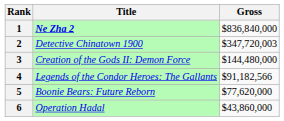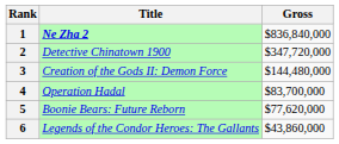 <table class="wikitable sortable" style="margin:auto; margin:auto;">
 <tr>
 <th>Rank</th>
 <th>Title</th>
 <th>Gross </th>
 </tr>
 <tr>
 <th>1</th>
 <td style="background:#b6fcb6;"><strong><em><a href='#'>Ne Zha 2</a></em> </strong></td>
 <td>$836,840,000</td>
 </tr>
 <tr>
 <th>2</th>
 <td style="background:#b6fcb6;"><em><a href='#'>Detective Chinatown 1900</a></em> </td>
-<td>$347,720,003</td>
+<td>$347,720,000</td>
 </tr>
 <tr>
 <th>3</th>
 <td style="background:#b6fcb6;"><em><a href='#'>Creation of the Gods II: Demon Force</a></em> </td>
 <td>$144,480,000</td>
 </tr>
 <tr>
 <th>4</th>
-<td style="background:#b6fcb6;"><em><a href='#'>Legends of the Condor Heroes: The Gallants</a></em> </td>
-<td>$91,182,566</td>
+<td style="background:#b6fcb6;"><em><a href='#'>Operation Hadal</a></em> </td>
+<td>$83,700,000</td>
 </tr>
 <tr>
 <th>5</th>
 <td style="background:#b6fcb6;"><em><a href='#'>Boonie Bears: Future Reborn</a></em> </td>
 <td>$77,620,000</td>
 </tr>
 <tr>
 <th>6</th>
-<td style="background:#b6fcb6;"><em><a href='#'>Operation Hadal</a></em> </td>
+<td style="background:#b6fcb6;"><em><a href='#'>Legends of the Condor Heroes: The Gallants</a></em> </td>
 <td>$43,860,000</td>
 </tr>
 </table>
